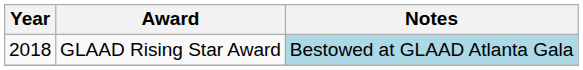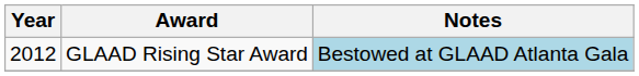 <table class="wikitable">
 <tr>
 <th>Year</th>
 <th>Award</th>
 <th>Notes</th>
 </tr>
 <tr>
-<td>2018</td>
+<td>2012</td>
 <td>GLAAD Rising Star Award</td>
 <td style="background: lightblue;">Bestowed at GLAAD Atlanta Gala</td>
 </tr>
 <tr>
 </tr>
 </table>
